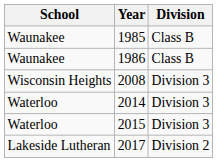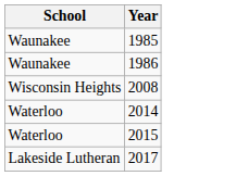 <table class="wikitable">
 <tr>
 <th>School</th>
 <th>Year</th>
-<th>Division</th>
 </tr>
 <tr>
 <td>Waunakee</td>
 <td>1985</td>
-<td>Class B</td>
 </tr>
 <tr>
 <td>Waunakee</td>
 <td>1986</td>
-<td>Class B</td>
 </tr>
 <tr>
 <td>Wisconsin Heights</td>
 <td>2008</td>
-<td>Division 3</td>
 </tr>
 <tr>
 <td>Waterloo</td>
 <td>2014</td>
-<td>Division 3</td>
 </tr>
 <tr>
 <td>Waterloo</td>
 <td>2015</td>
-<td>Division 3</td>
 </tr>
 <tr>
 <td>Lakeside Lutheran</td>
 <td>2017</td>
-<td>Division 2</td>
 </tr>
 </table>
